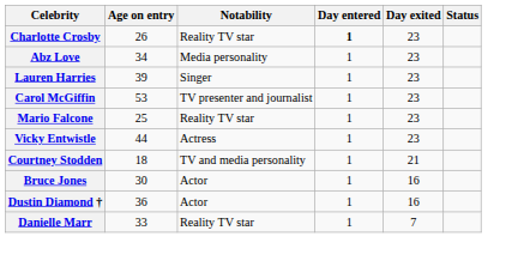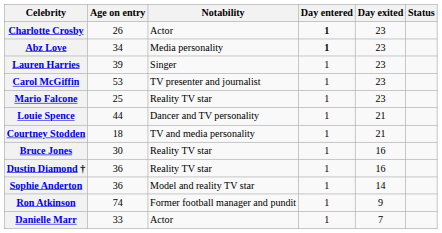 <table class="wikitable sortable" style="text-align:left; line-height:20px; width:auto;">
 <tr>
 <th scope="col">Celebrity</th>
 <th scope="col">Age on entry</th>
 <th scope="col">Notability</th>
 <th scope="col">Day entered</th>
 <th scope="col">Day exited</th>
 <th scope="col">Status</th>
 </tr>
 <tr>
 <th scope="row"><a href='#'>Charlotte Crosby</a></th>
 <td align="center">26</td>
-<td>Reality TV star</td>
+<td>Actor</td>
 <td align="center"><strong>1</strong></td>
 <td align="center">23</td>
 <td></td>
 </tr>
 <tr>
 <th scope="row"><a href='#'>Abz Love</a></th>
 <td align="center">34</td>
 <td>Media personality</td>
-<td align="center">1</td>
+<td align="center"><strong>1</strong></td>
 <td align="center">23</td>
 <td></td>
 </tr>
 <tr>
 <th scope="row"><a href='#'>Lauren Harries</a></th>
 <td align="center">39</td>
 <td>Singer</td>
 <td align="center">1</td>
 <td align="center">23</td>
 <td></td>
 </tr>
 <tr>
 <th scope="row"><a href='#'>Carol McGiffin</a></th>
 <td align="center">53</td>
 <td>TV presenter and journalist</td>
 <td align="center">1</td>
 <td align="center">23</td>
 <td></td>
 </tr>
 <tr>
 <th scope="row"><a href='#'>Mario Falcone</a></th>
 <td align="center">25</td>
 <td>Reality TV star</td>
 <td align="center">1</td>
 <td align="center">23</td>
 <td></td>
 </tr>
 <tr>
-<th scope="row"><a href='#'>Vicky Entwistle</a></th>
+<th scope="row"><a href='#'>Louie Spence</a></th>
 <td align="center">44</td>
-<td>Actress</td>
+<td>Dancer and TV personality</td>
 <td align="center">1</td>
-<td align="center">23</td>
+<td align="center">21</td>
 <td></td>
 </tr>
 <tr>
 <th scope="row"><a href='#'>Courtney Stodden</a></th>
 <td align="center">18</td>
 <td>TV and media personality</td>
 <td align="center">1</td>
 <td align="center">21</td>
 <td></td>
 </tr>
 <tr>
 <th scope="row"><a href='#'>Bruce Jones</a></th>
 <td align="center">30</td>
-<td>Actor</td>
+<td>Reality TV star</td>
 <td align="center">1</td>
 <td align="center">16</td>
 <td></td>
 </tr>
 <tr>
 <th scope="row"><a href='#'>Dustin Diamond</a> †</th>
 <td align="center">36</td>
-<td>Actor</td>
+<td>Reality TV star</td>
 <td align="center">1</td>
 <td align="center">16</td>
 <td></td>
 </tr>
 <tr>
+<th scope="row"><a href='#'>Sophie Anderton</a></th>
+<td align="center">36</td>
+<td>Model and reality TV star</td>
+<td align="center">1</td>
+<td align="center">14</td>
+<td></td>
+</tr>
+<tr>
+<th scope="row"><a href='#'>Ron Atkinson</a></th>
+<td align="center">74</td>
+<td>Former football manager and pundit</td>
+<td align="center">1</td>
+<td align="center">9</td>
+<td></td>
+</tr>
+<tr>
 <th scope="row"><a href='#'>Danielle Marr</a></th>
 <td align="center">33</td>
-<td>Reality TV star</td>
+<td>Actor</td>
 <td align="center">1</td>
 <td align="center">7</td>
 <td></td>
 </tr>
 </table>
